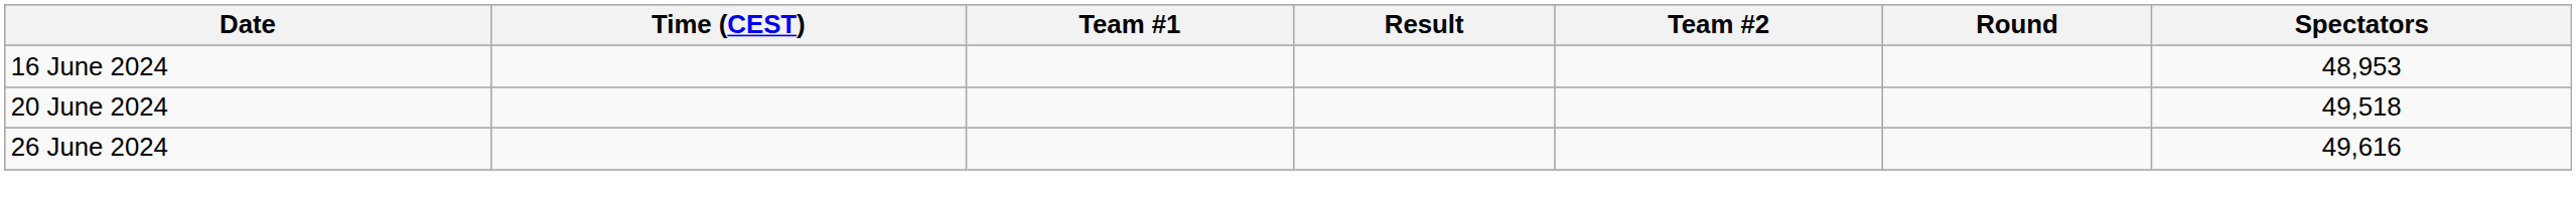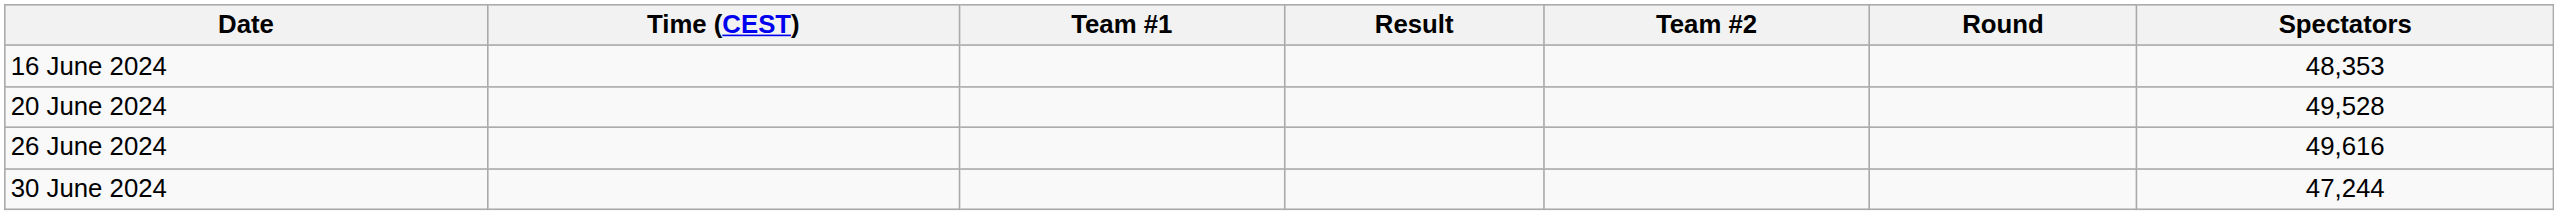 <table class="wikitable"  style="text-align:left; width:100%;">
 <tr>
 <th>Date</th>
 <th>Time (<a href='#'>CEST</a>)</th>
 <th>Team #1</th>
 <th>Result</th>
 <th>Team #2</th>
 <th>Round</th>
 <th>Spectators</th>
 </tr>
 <tr>
 <td>16 June 2024</td>
 <td></td>
 <td></td>
 <td style="text-align:center;"></td>
 <td></td>
 <td></td>
-<td style="text-align:center;">48,953</td>
+<td style="text-align:center;">48,353</td>
 </tr>
 <tr>
 <td>20 June 2024</td>
 <td></td>
 <td></td>
 <td style="text-align:center;"></td>
 <td></td>
 <td></td>
-<td style="text-align:center;">49,518</td>
+<td style="text-align:center;">49,528</td>
 </tr>
 <tr>
 <td>26 June 2024</td>
 <td></td>
 <td></td>
 <td style="text-align:center;"></td>
 <td></td>
 <td></td>
 <td style="text-align:center;">49,616</td>
 </tr>
+<tr>
+<td>30 June 2024</td>
+<td></td>
+<td></td>
+<td style="text-align:center;"> </td>
+<td></td>
+<td></td>
+<td style="text-align:center;">47,244</td>
+</tr>
 </table>
